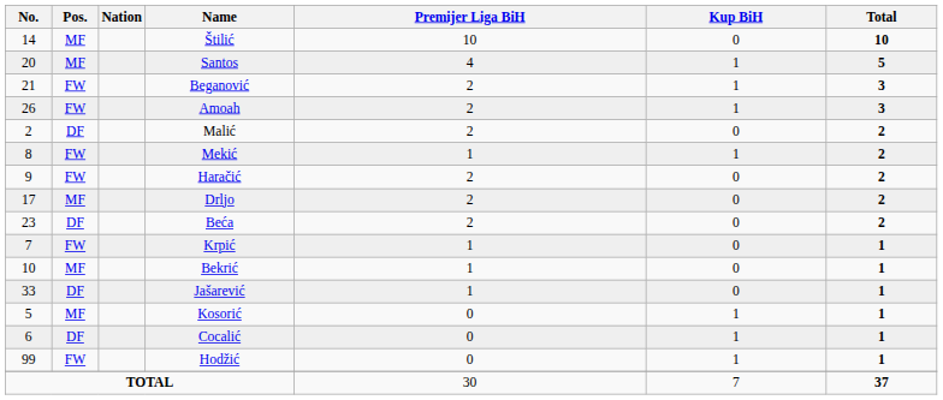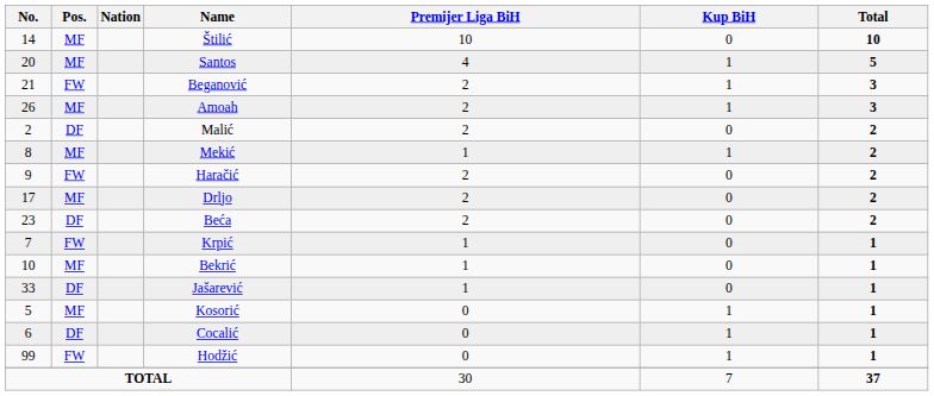 <table class="wikitable sortable" style="font-size: 95%; text-align: center;">
 <tr>
 <th width="5%"><strong>No.</strong></th>
 <th width="5%"><strong>Pos.</strong></th>
 <th width="5%"><strong>Nation</strong></th>
 <th width="16%"><strong>Name</strong></th>
 <th><a href='#'>Premijer Liga BiH</a></th>
 <th><a href='#'>Kup BiH</a></th>
 <th>Total</th>
 </tr>
 <tr>
 <td>14</td>
 <td><a href='#'>MF</a></td>
 <td></td>
 <td><a href='#'>Štilić</a></td>
 <td>10 </td>
 <td>0 </td>
 <td><strong>10</strong> </td>
 </tr>
 <tr bgcolor="#EFEFEF">
 <td>20</td>
 <td><a href='#'>MF</a></td>
 <td></td>
 <td><a href='#'>Santos</a></td>
 <td>4 </td>
 <td>1 </td>
 <td><strong>5</strong> </td>
 </tr>
 <tr>
 <td>21</td>
 <td><a href='#'>FW</a></td>
 <td></td>
 <td><a href='#'>Beganović</a></td>
 <td>2 </td>
 <td>1 </td>
 <td><strong>3</strong> </td>
 </tr>
 <tr bgcolor="#EFEFEF">
 <td>26</td>
-<td><a href='#'>FW</a></td>
+<td><a href='#'>MF</a></td>
 <td></td>
 <td><a href='#'>Amoah</a></td>
 <td>2 </td>
 <td>1 </td>
 <td><strong>3</strong> </td>
 </tr>
 <tr>
 <td>2</td>
 <td><a href='#'>DF</a></td>
 <td></td>
 <td>Malić</td>
 <td>2 </td>
 <td>0 </td>
 <td><strong>2</strong> </td>
 </tr>
 <tr bgcolor="#EFEFEF">
 <td>8</td>
-<td><a href='#'>FW</a></td>
+<td><a href='#'>MF</a></td>
 <td></td>
 <td><a href='#'>Mekić</a></td>
 <td>1 </td>
 <td>1 </td>
 <td><strong>2</strong> </td>
 </tr>
 <tr>
 <td>9</td>
 <td><a href='#'>FW</a></td>
 <td></td>
 <td><a href='#'>Haračić</a></td>
 <td>2 </td>
 <td>0 </td>
 <td><strong>2</strong> </td>
 </tr>
 <tr bgcolor="#EFEFEF">
 <td>17</td>
 <td><a href='#'>MF</a></td>
 <td></td>
 <td><a href='#'>Drljo</a></td>
 <td>2 </td>
 <td>0 </td>
 <td><strong>2</strong> </td>
 </tr>
 <tr>
 <td>23</td>
 <td><a href='#'>DF</a></td>
 <td></td>
 <td><a href='#'>Beća</a></td>
 <td>2 </td>
 <td>0 </td>
 <td><strong>2</strong> </td>
 </tr>
 <tr bgcolor="#EFEFEF">
 <td>7</td>
 <td><a href='#'>FW</a></td>
 <td></td>
 <td><a href='#'>Krpić</a></td>
 <td>1 </td>
 <td>0 </td>
 <td><strong>1</strong> </td>
 </tr>
 <tr>
 <td>10</td>
 <td><a href='#'>MF</a></td>
 <td></td>
 <td><a href='#'>Bekrić</a></td>
 <td>1 </td>
 <td>0 </td>
 <td><strong>1</strong> </td>
 </tr>
 <tr bgcolor="#EFEFEF">
 <td>33</td>
 <td><a href='#'>DF</a></td>
 <td></td>
 <td><a href='#'>Jašarević</a></td>
 <td>1 </td>
 <td>0 </td>
 <td><strong>1</strong> </td>
 </tr>
 <tr>
 <td>5</td>
 <td><a href='#'>MF</a></td>
 <td></td>
 <td><a href='#'>Kosorić</a></td>
 <td>0 </td>
 <td>1 </td>
 <td><strong>1</strong> </td>
 </tr>
 <tr bgcolor="#EFEFEF">
 <td>6</td>
 <td><a href='#'>DF</a></td>
 <td></td>
 <td><a href='#'>Cocalić</a></td>
 <td>0 </td>
 <td>1 </td>
 <td><strong>1</strong> </td>
 </tr>
 <tr>
 <td>99</td>
 <td><a href='#'>FW</a></td>
 <td></td>
 <td><a href='#'>Hodžić</a></td>
 <td>0 </td>
 <td>1 </td>
 <td><strong>1</strong> </td>
 </tr>
 <tr>
 </tr>
 <tr>
 <td colspan=4><strong>TOTAL</strong></td>
 <td>30 </td>
 <td>7 </td>
 <td><strong>37</strong> </td>
 </tr>
 </table>
